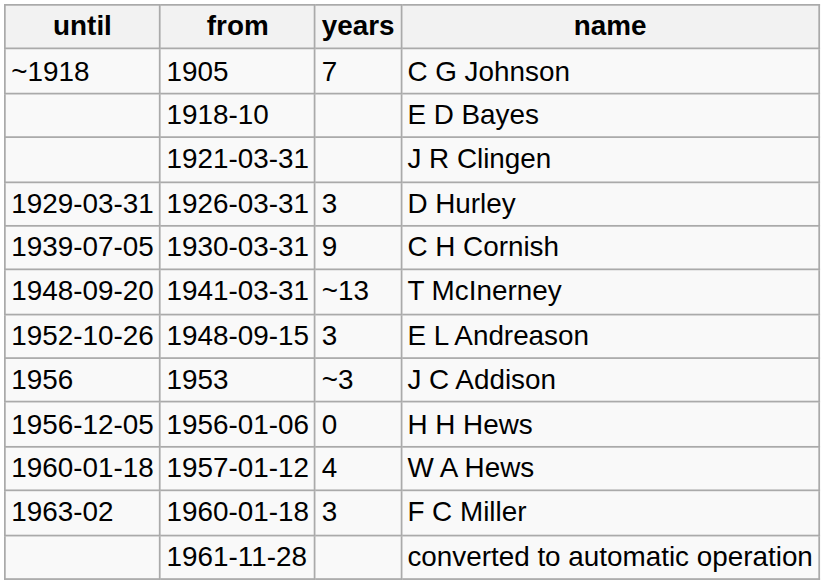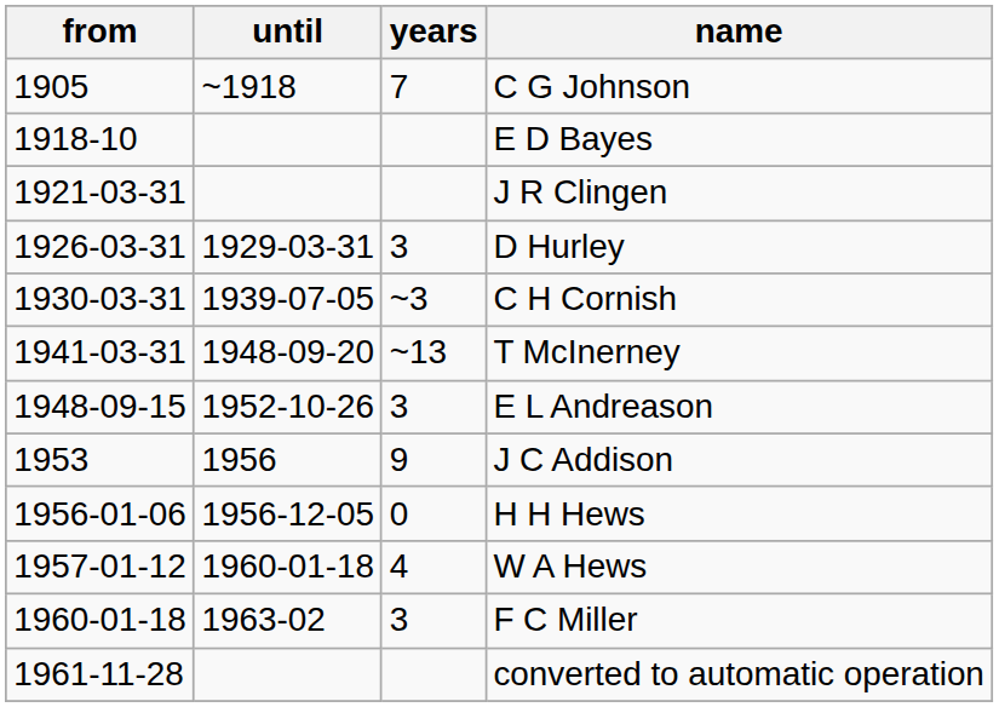 <table class="wikitable sortable" border="1">
 <tr>
+<th>from</th>
 <th>until</th>
-<th>from</th>
 <th>years</th>
 <th>name<br></th>
 </tr>
 <tr>
+<td>1905</td>
 <td>~1918</td>
-<td>1905</td>
 <td>7</td>
 <td>C G Johnson</td>
 </tr>
 <tr>
+<td>1918-10</td>
 <td></td>
-<td>1918-10</td>
 <td></td>
 <td>E D Bayes</td>
 </tr>
 <tr>
+<td>1921-03-31</td>
 <td></td>
-<td>1921-03-31</td>
 <td></td>
 <td>J R Clingen</td>
 </tr>
 <tr>
+<td>1926-03-31</td>
 <td>1929-03-31</td>
-<td>1926-03-31</td>
 <td>3</td>
 <td>D Hurley</td>
 </tr>
 <tr>
+<td>1930-03-31</td>
 <td>1939-07-05</td>
-<td>1930-03-31</td>
-<td>9</td>
+<td>~3</td>
 <td>C H Cornish</td>
 </tr>
 <tr>
+<td>1941-03-31</td>
 <td>1948-09-20</td>
-<td>1941-03-31</td>
 <td>~13</td>
 <td>T McInerney</td>
 </tr>
 <tr>
+<td>1948-09-15</td>
 <td>1952-10-26</td>
-<td>1948-09-15</td>
 <td>3</td>
 <td>E L Andreason</td>
 </tr>
 <tr>
+<td>1953</td>
 <td>1956</td>
-<td>1953</td>
-<td>~3</td>
+<td>9</td>
 <td>J C Addison</td>
 </tr>
 <tr>
+<td>1956-01-06</td>
 <td>1956-12-05</td>
-<td>1956-01-06</td>
 <td>0</td>
 <td>H H Hews</td>
 </tr>
 <tr>
+<td>1957-01-12</td>
 <td>1960-01-18</td>
-<td>1957-01-12</td>
 <td>4</td>
 <td>W A Hews</td>
 </tr>
 <tr>
+<td>1960-01-18</td>
 <td>1963-02</td>
-<td>1960-01-18</td>
 <td>3</td>
 <td>F C Miller</td>
 </tr>
 <tr>
+<td>1961-11-28</td>
 <td></td>
-<td>1961-11-28</td>
 <td></td>
 <td>converted to automatic operation</td>
 </tr>
 </table>
